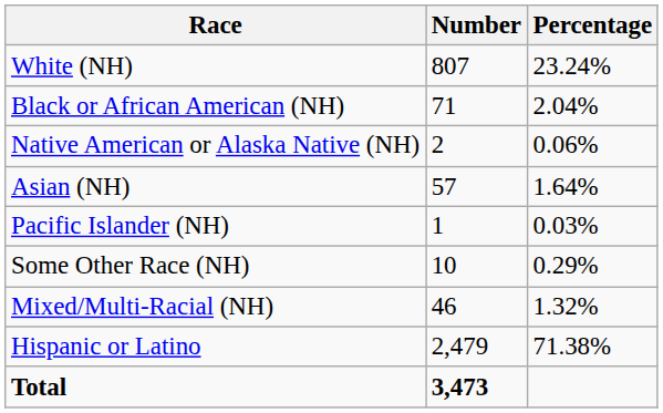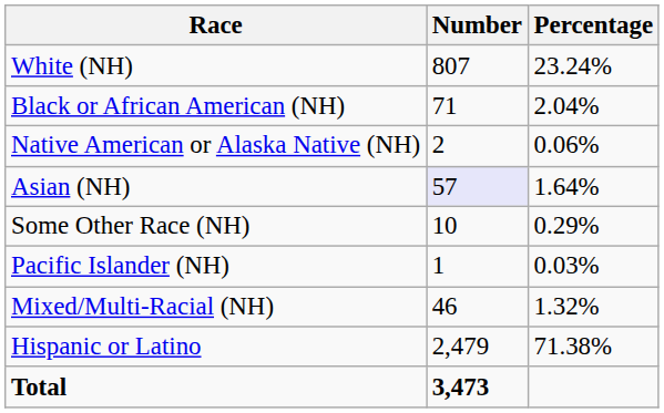 <table class="wikitable">
 <tr>
 <th>Race</th>
 <th>Number</th>
 <th>Percentage</th>
 </tr>
 <tr>
 <td><a href='#'>White</a> (NH)</td>
 <td>807</td>
 <td>23.24%</td>
 </tr>
 <tr>
 <td><a href='#'>Black or African American</a> (NH)</td>
 <td>71</td>
 <td>2.04%</td>
 </tr>
 <tr>
 <td><a href='#'>Native American</a> or <a href='#'>Alaska Native</a> (NH)</td>
 <td>2</td>
 <td>0.06%</td>
 </tr>
 <tr>
 <td><a href='#'>Asian</a> (NH)</td>
-<td>57</td>
+<td style="background: lavender;">57</td>
 <td>1.64%</td>
+</tr>
+<tr>
+<td>Some Other Race (NH)</td>
+<td>10</td>
+<td>0.29%</td>
 </tr>
 <tr>
 <td><a href='#'>Pacific Islander</a> (NH)</td>
 <td>1</td>
 <td>0.03%</td>
-</tr>
-<tr>
-<td>Some Other Race (NH)</td>
-<td>10</td>
-<td>0.29%</td>
 </tr>
 <tr>
 <td><a href='#'>Mixed/Multi-Racial</a> (NH)</td>
 <td>46</td>
 <td>1.32%</td>
 </tr>
 <tr>
 <td><a href='#'>Hispanic or Latino</a></td>
 <td>2,479</td>
 <td>71.38%</td>
 </tr>
 <tr>
 <td><strong>Total</strong></td>
 <td><strong>3,473</strong></td>
 <td></td>
 </tr>
 </table>
